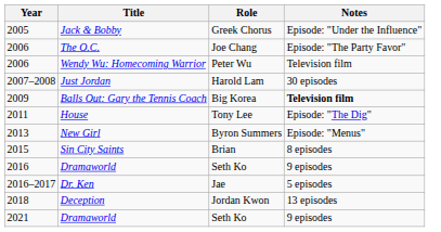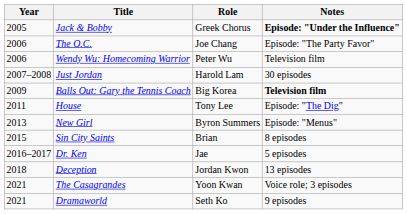 <table class="wikitable sortable">
 <tr>
 <th>Year</th>
 <th>Title</th>
 <th>Role</th>
 <th class="unsortable">Notes</th>
 </tr>
 <tr>
 <td>2005</td>
 <td><em><a href='#'>Jack & Bobby</a></em></td>
 <td>Greek Chorus</td>
-<td>Episode: "Under the Influence"</td>
+<td><strong>Episode: "Under the Influence"</strong></td>
 </tr>
 <tr>
 <td>2006</td>
 <td><em><a href='#'>The O.C.</a></em></td>
 <td>Joe Chang</td>
 <td>Episode: "The Party Favor"</td>
 </tr>
 <tr>
 <td>2006</td>
 <td><em><a href='#'>Wendy Wu: Homecoming Warrior</a></em></td>
 <td>Peter Wu</td>
 <td>Television film</td>
 </tr>
 <tr>
 <td>2007–2008</td>
 <td><em><a href='#'>Just Jordan</a></em></td>
 <td>Harold Lam</td>
 <td>30 episodes</td>
 </tr>
 <tr>
 <td>2009</td>
 <td><em><a href='#'>Balls Out: Gary the Tennis Coach</a></em></td>
 <td>Big Korea</td>
 <td><strong>Television film</strong></td>
 </tr>
 <tr>
 <td>2011</td>
 <td><em><a href='#'>House</a></em></td>
 <td>Tony Lee</td>
 <td>Episode: "<a href='#'>The Dig</a>"</td>
 </tr>
 <tr>
 <td>2013</td>
 <td><em><a href='#'>New Girl</a></em></td>
 <td>Byron Summers</td>
 <td>Episode: "Menus"</td>
 </tr>
 <tr>
 <td>2015</td>
 <td><em><a href='#'>Sin City Saints</a></em></td>
 <td>Brian</td>
 <td>8 episodes</td>
 </tr>
 <tr>
-<td>2016</td>
-<td><em><a href='#'>Dramaworld</a></em></td>
-<td>Seth Ko</td>
-<td>9 episodes</td>
-</tr>
-<tr>
 <td>2016–2017</td>
 <td><em><a href='#'>Dr. Ken</a></em></td>
 <td>Jae</td>
 <td>5 episodes</td>
 </tr>
 <tr>
 <td>2018</td>
 <td><em><a href='#'>Deception</a></em></td>
 <td>Jordan Kwon</td>
 <td>13 episodes</td>
 </tr>
 <tr>
 <td>2021</td>
+<td><em><a href='#'>The Casagrandes</a></em></td>
+<td>Yoon Kwan</td>
+<td>Voice role; 3 episodes</td>
+</tr>
+<tr>
+<td>2021</td>
 <td><em><a href='#'>Dramaworld</a></em></td>
 <td>Seth Ko</td>
 <td>9 episodes</td>
 </tr>
 </table>
